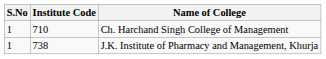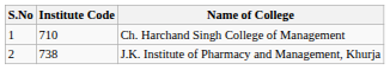 <table class="wikitable sortable">
 <tr>
 <th>S.No</th>
 <th>Institute Code</th>
 <th>Name of College</th>
 </tr>
 <tr>
 <td>1</td>
 <td>710</td>
 <td>Ch. Harchand Singh College of Management</td>
 </tr>
 <tr>
-<td>1</td>
+<td>2</td>
 <td>738</td>
 <td>J.K. Institute of Pharmacy and Management, Khurja</td>
 </tr>
 </table>
